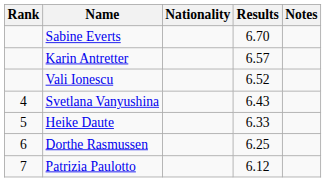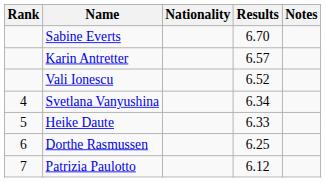 <table class="wikitable sortable" style="text-align:center">
 <tr>
 <th>Rank</th>
 <th>Name</th>
 <th>Nationality</th>
 <th>Results</th>
 <th>Notes</th>
 </tr>
 <tr>
 <td></td>
 <td align="left"><a href='#'>Sabine Everts</a></td>
 <td align=left></td>
 <td>6.70</td>
 <td></td>
 </tr>
 <tr>
 <td></td>
 <td align="left"><a href='#'>Karin Antretter</a></td>
 <td align=left></td>
 <td>6.57</td>
 <td></td>
 </tr>
 <tr>
 <td></td>
 <td align="left"><a href='#'>Vali Ionescu</a></td>
 <td align=left></td>
 <td>6.52</td>
 <td></td>
 </tr>
 <tr>
 <td>4</td>
 <td align="left"><a href='#'>Svetlana Vanyushina</a></td>
 <td align=left></td>
-<td>6.43</td>
+<td>6.34</td>
 <td></td>
 </tr>
 <tr>
 <td>5</td>
 <td align="left"><a href='#'>Heike Daute</a></td>
 <td align=left></td>
 <td>6.33</td>
 <td></td>
 </tr>
 <tr>
 <td>6</td>
 <td align="left"><a href='#'>Dorthe Rasmussen</a></td>
 <td align=left></td>
 <td>6.25</td>
 <td></td>
 </tr>
 <tr>
 <td>7</td>
 <td align="left"><a href='#'>Patrizia Paulotto</a></td>
 <td align=left></td>
 <td>6.12</td>
 <td></td>
 </tr>
 </table>
